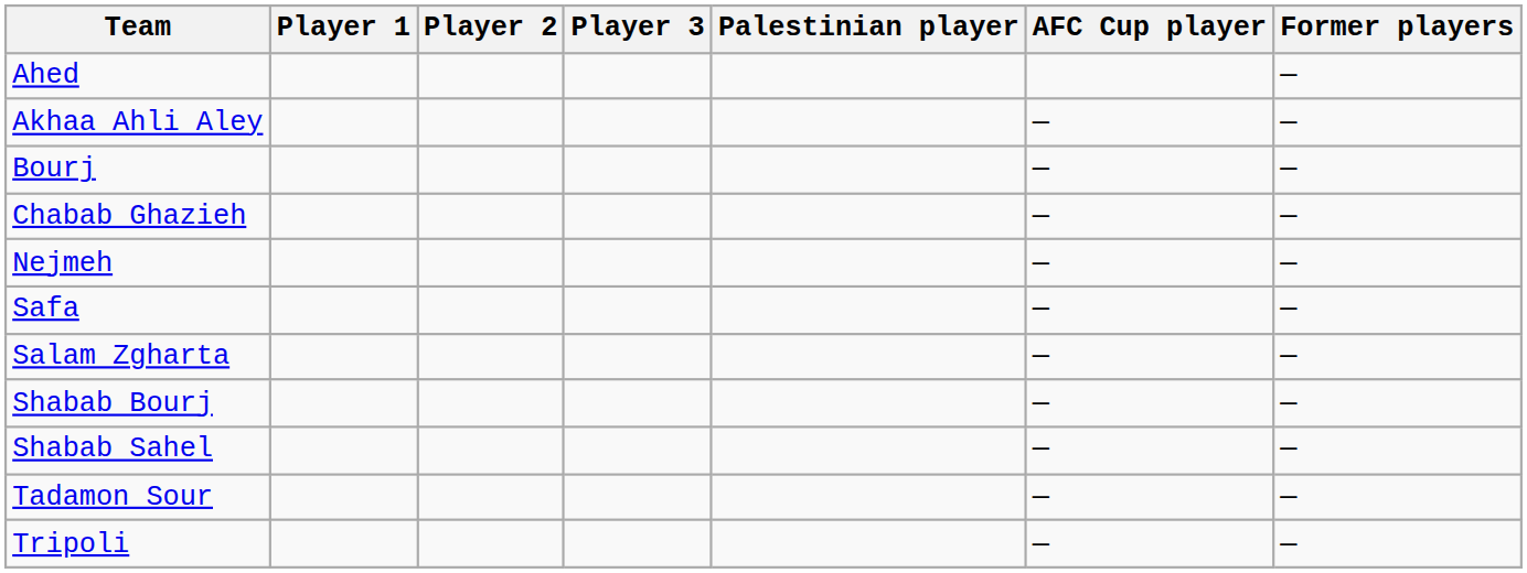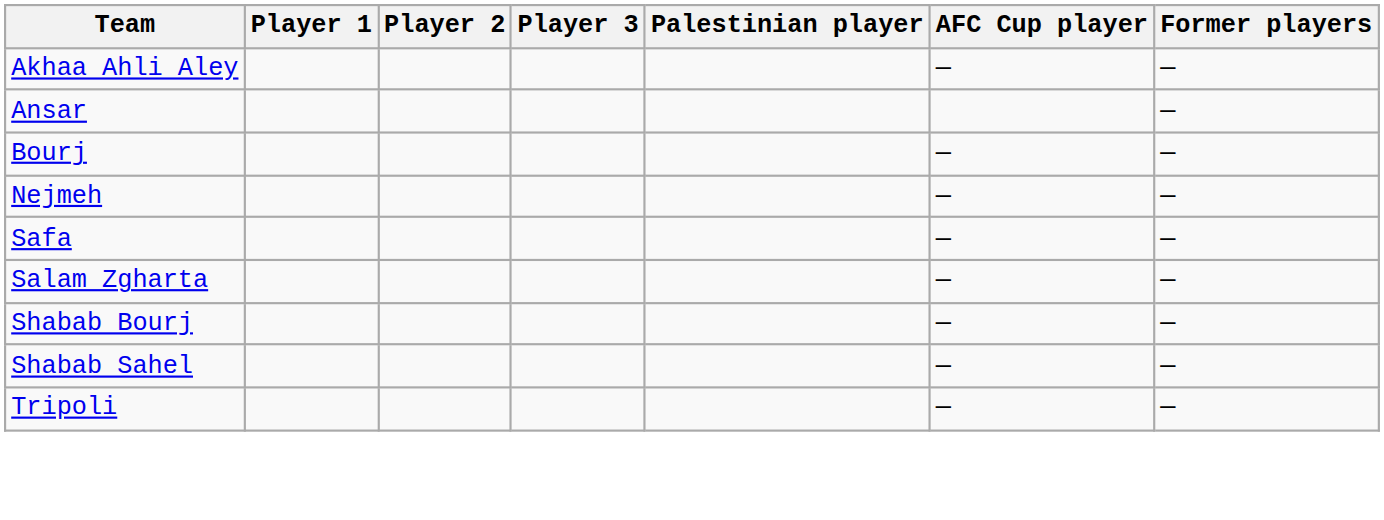 <table class="wikitable" style="text-align: left; font-size:90%">
 <tr>
 <th>Team</th>
 <th>Player 1</th>
 <th>Player 2</th>
 <th>Player 3</th>
 <th>Palestinian player</th>
 <th>AFC Cup player</th>
 <th>Former players</th>
 </tr>
 <tr>
-<td><a href='#'>Ahed</a></td>
-<td> </td>
-<td> </td>
-<td> </td>
-<td></td>
-<td></td>
-<td>—</td>
-</tr>
-<tr>
 <td><a href='#'>Akhaa Ahli Aley</a></td>
 <td> </td>
 <td> </td>
 <td> </td>
 <td> </td>
 <td>—</td>
 <td>—</td>
 </tr>
 <tr>
+<td><a href='#'>Ansar</a></td>
+<td> </td>
+<td> </td>
+<td> </td>
+<td></td>
+<td></td>
+<td>—</td>
+</tr>
+<tr>
 <td><a href='#'>Bourj</a></td>
 <td> </td>
 <td> </td>
 <td> </td>
 <td> </td>
-<td>—</td>
-<td>—</td>
-</tr>
-<tr>
-<td><a href='#'>Chabab Ghazieh</a></td>
-<td> </td>
-<td> </td>
-<td> </td>
-<td></td>
 <td>—</td>
 <td>—</td>
 </tr>
 <tr>
 <td><a href='#'>Nejmeh</a></td>
 <td> </td>
 <td> </td>
 <td> </td>
 <td></td>
 <td>—</td>
 <td>—</td>
 </tr>
 <tr>
 <td><a href='#'>Safa</a></td>
 <td> </td>
 <td> </td>
 <td> </td>
 <td></td>
 <td>—</td>
 <td>—</td>
 </tr>
 <tr>
 <td><a href='#'>Salam Zgharta</a></td>
 <td> </td>
 <td> </td>
 <td> </td>
 <td> </td>
 <td>—</td>
 <td>—</td>
 </tr>
 <tr>
 <td><a href='#'>Shabab Bourj</a></td>
 <td> </td>
 <td> </td>
 <td> </td>
 <td></td>
 <td>—</td>
 <td>—</td>
 </tr>
 <tr>
 <td><a href='#'>Shabab Sahel</a></td>
 <td> </td>
 <td> </td>
 <td> </td>
 <td></td>
 <td>—</td>
 <td>—</td>
 </tr>
 <tr>
-<td><a href='#'>Tadamon Sour</a></td>
-<td> </td>
-<td> </td>
-<td> </td>
-<td></td>
-<td>—</td>
-<td>—</td>
-</tr>
-<tr>
 <td><a href='#'>Tripoli</a></td>
 <td> </td>
 <td> </td>
 <td> </td>
 <td> </td>
 <td>—</td>
 <td>—</td>
 </tr>
 </table>
